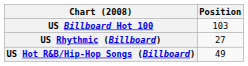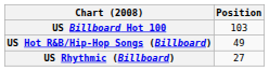 <table class="wikitable sortable plainrowheaders" style="text-align:center">
 <tr>
 <th scope="col">Chart (2008)</th>
 <th scope="col">Position</th>
 </tr>
 <tr>
 <th scope="row">US <a href='#'><em>Billboard</em> Hot 100</a></th>
 <td>103</td>
 </tr>
 <tr>
+<th scope="row">US <a href='#'>Hot R&B/Hip-Hop Songs</a> (<em><a href='#'>Billboard</a></em>)</th>
+<td>49</td>
+</tr>
+<tr>
 <th scope="row">US <a href='#'>Rhythmic</a> (<em><a href='#'>Billboard</a></em>)</th>
 <td>27</td>
 </tr>
-<tr>
-<th scope="row">US <a href='#'>Hot R&B/Hip-Hop Songs</a> (<em><a href='#'>Billboard</a></em>)</th>
-<td>49</td>
-</tr>
 </table>
